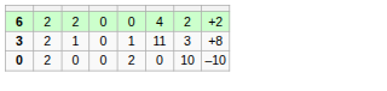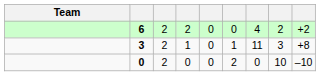 <table class="wikitable" style="text-align: center; font-size: 90%;">
 <tr>
+<th width="165">Team</th>
 <th width="25"></th>
 <th width="25"></th>
 <th width="25"></th>
 <th width="25"></th>
 <th width="25"></th>
 <th width="25"></th>
 <th width="25"></th>
 <th width="25"></th>
 </tr>
 <tr bgcolor=#ccffcc>
+<td align=left></td>
 <td><strong>6</strong></td>
 <td>2</td>
 <td>2</td>
 <td>0</td>
 <td>0</td>
 <td>4</td>
 <td>2</td>
 <td>+2</td>
 </tr>
 <tr>
+<td align=left></td>
 <td><strong>3</strong></td>
 <td>2</td>
 <td>1</td>
 <td>0</td>
 <td>1</td>
 <td>11</td>
 <td>3</td>
 <td>+8</td>
 </tr>
 <tr>
+<td align=left></td>
 <td><strong>0</strong></td>
 <td>2</td>
 <td>0</td>
 <td>0</td>
 <td>2</td>
 <td>0</td>
 <td>10</td>
 <td>–10</td>
 </tr>
 </table>
